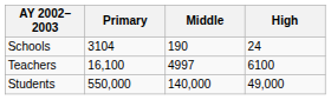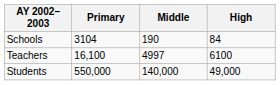 <table class="wikitable">
 <tr>
 <th width="100">AY 2002–2003</th>
 <th width="100">Primary</th>
 <th width="100">Middle</th>
 <th width="100">High</th>
 </tr>
 <tr>
 <td>Schools</td>
 <td>3104</td>
 <td>190</td>
-<td>24</td>
+<td>84</td>
 </tr>
 <tr>
 <td>Teachers</td>
 <td>16,100</td>
 <td>4997</td>
 <td>6100</td>
 </tr>
 <tr>
 <td>Students</td>
 <td>550,000</td>
 <td>140,000</td>
 <td>49,000</td>
 </tr>
 </table>
